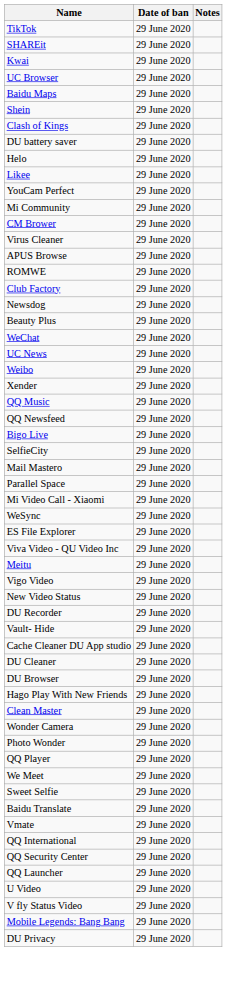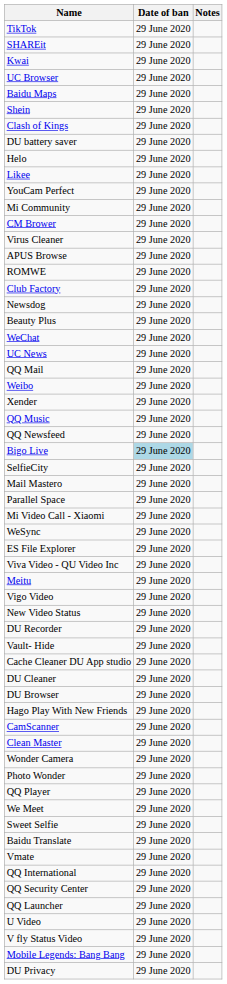 <table class="wikitable">
 <tr>
 <th>Name</th>
 <th>Date of ban</th>
 <th>Notes</th>
 </tr>
 <tr>
 <td><a href='#'>TikTok</a></td>
 <td>29 June 2020</td>
 <td></td>
 </tr>
 <tr>
 <td><a href='#'>SHAREit</a></td>
 <td>29 June 2020</td>
 <td></td>
 </tr>
 <tr>
 <td><a href='#'>Kwai</a></td>
 <td>29 June 2020</td>
 <td></td>
 </tr>
 <tr>
 <td><a href='#'>UC Browser</a></td>
 <td>29 June 2020</td>
 <td></td>
 </tr>
 <tr>
 <td><a href='#'>Baidu Maps</a></td>
 <td>29 June 2020</td>
 <td></td>
 </tr>
 <tr>
 <td><a href='#'>Shein</a></td>
 <td>29 June 2020</td>
 <td></td>
 </tr>
 <tr>
 <td><a href='#'>Clash of Kings</a></td>
 <td>29 June 2020</td>
 <td></td>
 </tr>
 <tr>
 <td>DU battery saver</td>
 <td>29 June 2020</td>
 <td></td>
 </tr>
 <tr>
 <td>Helo</td>
 <td>29 June 2020</td>
 <td></td>
 </tr>
 <tr>
 <td><a href='#'>Likee</a></td>
 <td>29 June 2020</td>
 <td></td>
 </tr>
 <tr>
 <td>YouCam Perfect</td>
 <td>29 June 2020</td>
 <td></td>
 </tr>
 <tr>
 <td>Mi Community</td>
 <td>29 June 2020</td>
 <td></td>
 </tr>
 <tr>
 <td><a href='#'>CM Brower</a></td>
 <td>29 June 2020</td>
 <td></td>
 </tr>
 <tr>
 <td>Virus Cleaner</td>
 <td>29 June 2020</td>
 <td></td>
 </tr>
 <tr>
 <td>APUS Browse</td>
 <td>29 June 2020</td>
 <td></td>
 </tr>
 <tr>
 <td>ROMWE</td>
 <td>29 June 2020</td>
 <td></td>
 </tr>
 <tr>
 <td><a href='#'>Club Factory</a></td>
 <td>29 June 2020</td>
 <td></td>
 </tr>
 <tr>
 <td>Newsdog</td>
 <td>29 June 2020</td>
 <td></td>
 </tr>
 <tr>
 <td>Beauty Plus</td>
 <td>29 June 2020</td>
 <td></td>
 </tr>
 <tr>
 <td><a href='#'>WeChat</a></td>
 <td>29 June 2020</td>
 <td></td>
 </tr>
 <tr>
 <td><a href='#'>UC News</a></td>
 <td>29 June 2020</td>
 <td></td>
 </tr>
 <tr>
+<td>QQ Mail</td>
+<td>29 June 2020</td>
+<td></td>
+</tr>
+<tr>
 <td><a href='#'>Weibo</a></td>
 <td>29 June 2020</td>
 <td></td>
 </tr>
 <tr>
 <td>Xender</td>
 <td>29 June 2020</td>
 <td></td>
 </tr>
 <tr>
 <td><a href='#'>QQ Music</a></td>
 <td>29 June 2020</td>
 <td></td>
 </tr>
 <tr>
 <td>QQ Newsfeed</td>
 <td>29 June 2020</td>
 <td></td>
 </tr>
 <tr>
 <td><a href='#'>Bigo Live</a></td>
-<td>29 June 2020</td>
+<td style="background: lightblue;">29 June 2020</td>
 <td></td>
 </tr>
 <tr>
 <td>SelfieCity</td>
 <td>29 June 2020</td>
 <td></td>
 </tr>
 <tr>
 <td>Mail Mastero</td>
 <td>29 June 2020</td>
 <td></td>
 </tr>
 <tr>
 <td>Parallel Space</td>
 <td>29 June 2020</td>
 <td></td>
 </tr>
 <tr>
 <td>Mi Video Call - Xiaomi</td>
 <td>29 June 2020</td>
 <td></td>
 </tr>
 <tr>
 <td>WeSync</td>
 <td>29 June 2020</td>
 <td></td>
 </tr>
 <tr>
 <td>ES File Explorer</td>
 <td>29 June 2020</td>
 <td></td>
 </tr>
 <tr>
 <td>Viva Video - QU Video Inc</td>
 <td>29 June 2020</td>
 <td></td>
 </tr>
 <tr>
 <td><a href='#'>Meitu</a></td>
 <td>29 June 2020</td>
 <td></td>
 </tr>
 <tr>
 <td>Vigo Video</td>
 <td>29 June 2020</td>
 <td></td>
 </tr>
 <tr>
 <td>New Video Status</td>
 <td>29 June 2020</td>
 <td></td>
 </tr>
 <tr>
 <td>DU Recorder</td>
 <td>29 June 2020</td>
 <td></td>
 </tr>
 <tr>
 <td>Vault- Hide</td>
 <td>29 June 2020</td>
 <td></td>
 </tr>
 <tr>
 <td>Cache Cleaner DU App studio</td>
 <td>29 June 2020</td>
 <td></td>
 </tr>
 <tr>
 <td>DU Cleaner</td>
 <td>29 June 2020</td>
 <td></td>
 </tr>
 <tr>
 <td>DU Browser</td>
 <td>29 June 2020</td>
 <td></td>
 </tr>
 <tr>
 <td>Hago Play With New Friends</td>
 <td>29 June 2020</td>
 <td></td>
 </tr>
 <tr>
+<td><a href='#'>CamScanner</a></td>
+<td>29 June 2020</td>
+<td></td>
+</tr>
+<tr>
 <td><a href='#'>Clean Master</a></td>
 <td>29 June 2020</td>
 <td></td>
 </tr>
 <tr>
 <td>Wonder Camera</td>
 <td>29 June 2020</td>
 <td></td>
 </tr>
 <tr>
 <td>Photo Wonder</td>
 <td>29 June 2020</td>
 <td></td>
 </tr>
 <tr>
 <td>QQ Player</td>
 <td>29 June 2020</td>
 <td></td>
 </tr>
 <tr>
 <td>We Meet</td>
 <td>29 June 2020</td>
 <td></td>
 </tr>
 <tr>
 <td>Sweet Selfie</td>
 <td>29 June 2020</td>
 <td></td>
 </tr>
 <tr>
 <td>Baidu Translate</td>
 <td>29 June 2020</td>
 <td></td>
 </tr>
 <tr>
 <td>Vmate</td>
 <td>29 June 2020</td>
 <td></td>
 </tr>
 <tr>
 <td>QQ International</td>
 <td>29 June 2020</td>
 <td></td>
 </tr>
 <tr>
 <td>QQ Security Center</td>
 <td>29 June 2020</td>
 <td></td>
 </tr>
 <tr>
 <td>QQ Launcher</td>
 <td>29 June 2020</td>
 <td></td>
 </tr>
 <tr>
 <td>U Video</td>
 <td>29 June 2020</td>
 <td></td>
 </tr>
 <tr>
 <td>V fly Status Video</td>
 <td>29 June 2020</td>
 <td></td>
 </tr>
 <tr>
 <td><a href='#'>Mobile Legends: Bang Bang</a></td>
 <td>29 June 2020</td>
 <td></td>
 </tr>
 <tr>
 <td>DU Privacy</td>
 <td>29 June 2020</td>
 <td></td>
 </tr>
 </table>
